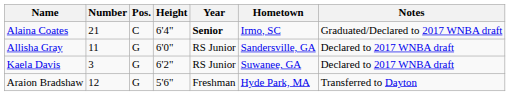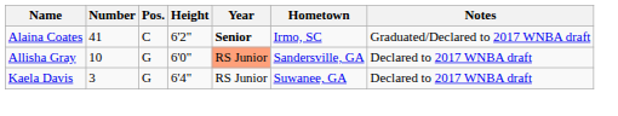 <table class="wikitable sortable" border="1">
 <tr>
 <th>Name</th>
 <th>Number</th>
 <th>Pos.</th>
 <th>Height</th>
 <th>Year</th>
 <th>Hometown</th>
 <th class="unsortable">Notes</th>
 </tr>
 <tr>
 <td><a href='#'>Alaina Coates</a></td>
-<td>21</td>
+<td>41</td>
 <td>C</td>
-<td>6'4"</td>
+<td>6'2"</td>
 <td><strong>Senior</strong></td>
 <td><a href='#'>Irmo, SC</a></td>
 <td>Graduated/Declared to <a href='#'>2017 WNBA draft</a></td>
 </tr>
 <tr>
 <td><a href='#'>Allisha Gray</a></td>
-<td>11</td>
+<td>10</td>
 <td>G</td>
 <td>6'0"</td>
-<td>RS Junior</td>
+<td style="background: lightsalmon;">RS Junior</td>
 <td><a href='#'>Sandersville, GA</a></td>
 <td>Declared to <a href='#'>2017 WNBA draft</a></td>
 </tr>
 <tr>
 <td><a href='#'>Kaela Davis</a></td>
 <td>3</td>
 <td>G</td>
-<td>6'2"</td>
+<td>6'4"</td>
 <td>RS Junior</td>
 <td><a href='#'>Suwanee, GA</a></td>
 <td>Declared to <a href='#'>2017 WNBA draft</a></td>
 </tr>
-<tr>
-<td>Araion Bradshaw</td>
-<td>12</td>
-<td>G</td>
-<td>5'6"</td>
-<td>Freshman</td>
-<td><a href='#'>Hyde Park, MA</a></td>
-<td>Transferred to <a href='#'>Dayton</a></td>
-</tr>
 </table>
